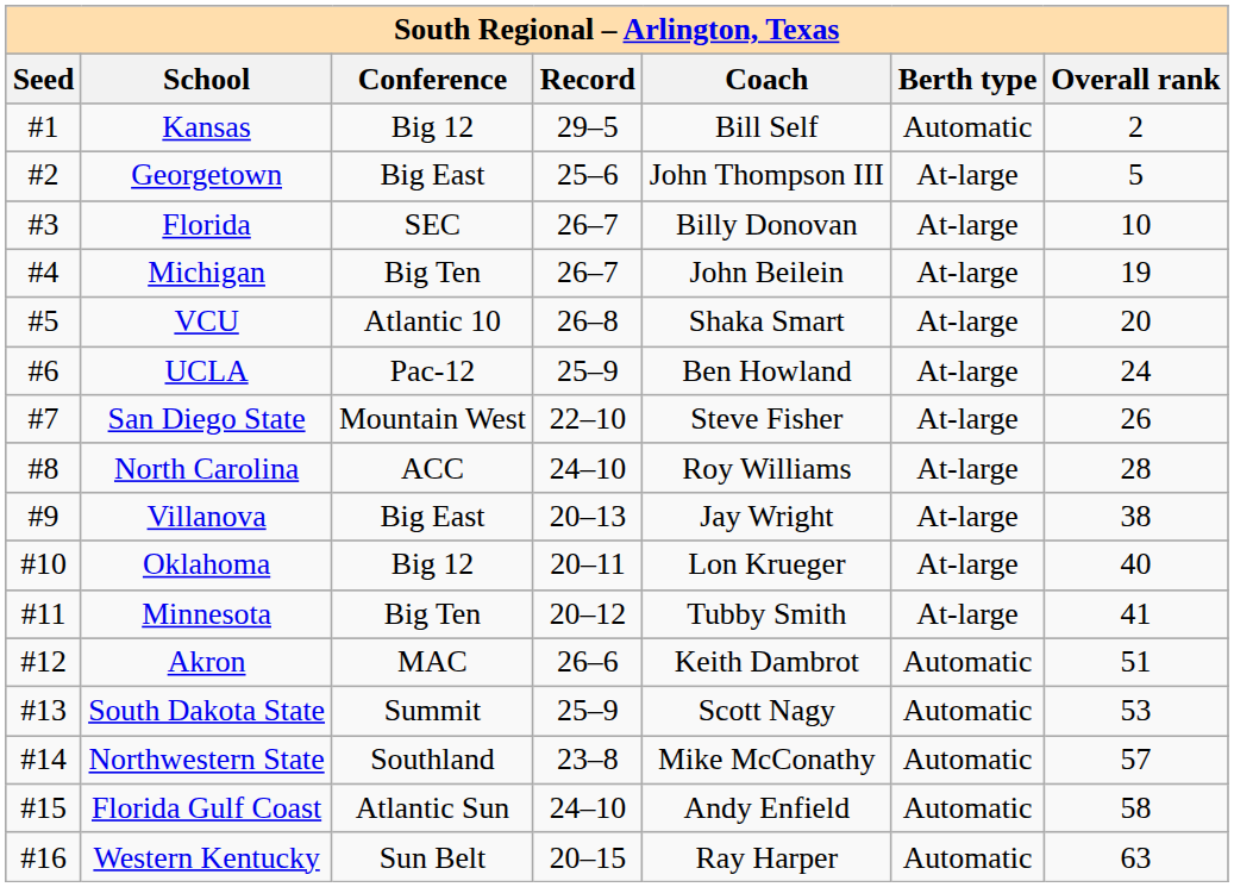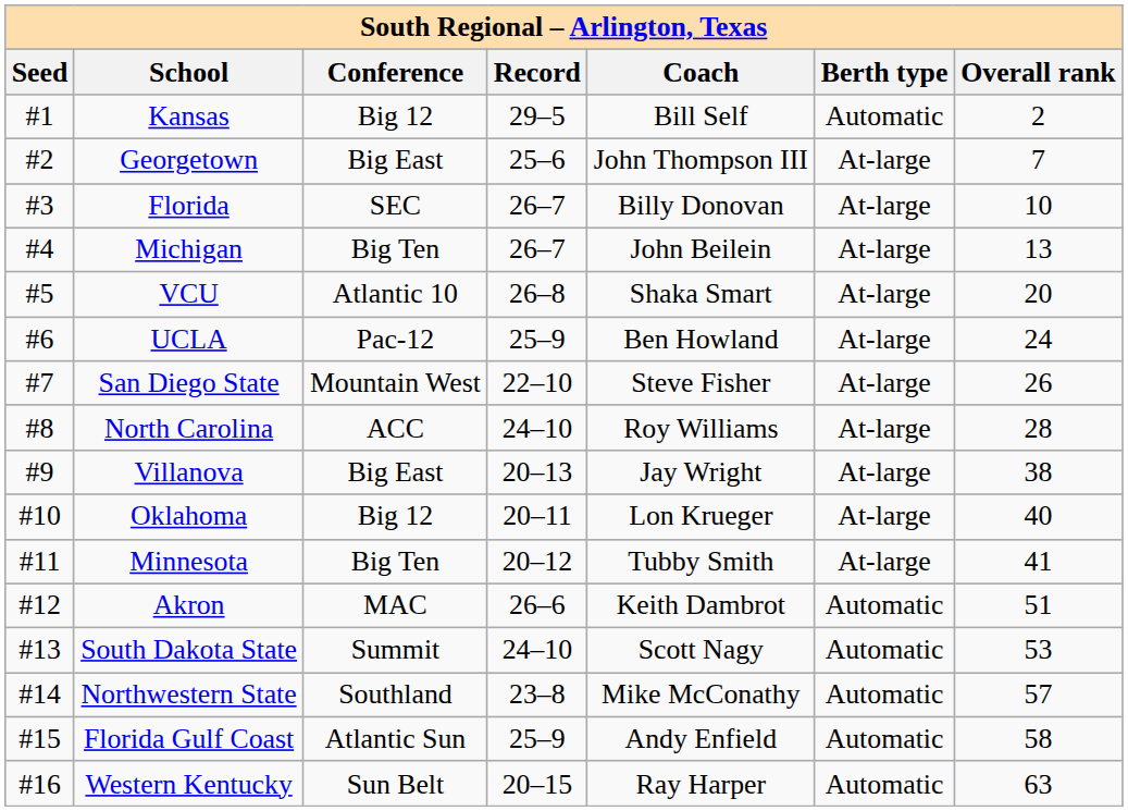 <table class="wikitable sortable" style="text-align: center;">
 <tr>
 <th colspan="7" style="background:#ffdead;">South Regional – <a href='#'>Arlington, Texas</a></th>
 </tr>
 <tr>
 <th>Seed</th>
 <th>School</th>
 <th>Conference</th>
 <th>Record</th>
 <th>Coach</th>
 <th>Berth type</th>
 <th>Overall rank</th>
 </tr>
 <tr>
 <td>#1</td>
 <td><a href='#'>Kansas</a></td>
 <td>Big 12</td>
 <td>29–5</td>
 <td>Bill Self</td>
 <td>Automatic</td>
 <td>2</td>
 </tr>
 <tr>
 <td>#2</td>
 <td><a href='#'>Georgetown</a></td>
 <td>Big East</td>
 <td>25–6</td>
 <td>John Thompson III</td>
 <td>At-large</td>
-<td>5</td>
+<td>7</td>
 </tr>
 <tr>
 <td>#3</td>
 <td><a href='#'>Florida</a></td>
 <td>SEC</td>
 <td>26–7</td>
 <td>Billy Donovan</td>
 <td>At-large</td>
 <td>10</td>
 </tr>
 <tr>
 <td>#4</td>
 <td><a href='#'>Michigan</a></td>
 <td>Big Ten</td>
 <td>26–7</td>
 <td>John Beilein</td>
 <td>At-large</td>
-<td>19</td>
+<td>13</td>
 </tr>
 <tr>
 <td>#5</td>
 <td><a href='#'>VCU</a></td>
 <td>Atlantic 10</td>
 <td>26–8</td>
 <td>Shaka Smart</td>
 <td>At-large</td>
 <td>20</td>
 </tr>
 <tr>
 <td>#6</td>
 <td><a href='#'>UCLA</a></td>
 <td>Pac-12</td>
 <td>25–9</td>
 <td>Ben Howland</td>
 <td>At-large</td>
 <td>24</td>
 </tr>
 <tr>
 <td>#7</td>
 <td><a href='#'>San Diego State</a></td>
 <td>Mountain West</td>
 <td>22–10</td>
 <td>Steve Fisher</td>
 <td>At-large</td>
 <td>26</td>
 </tr>
 <tr>
 <td>#8</td>
 <td><a href='#'>North Carolina</a></td>
 <td>ACC</td>
 <td>24–10</td>
 <td>Roy Williams</td>
 <td>At-large</td>
 <td>28</td>
 </tr>
 <tr>
 <td>#9</td>
 <td><a href='#'>Villanova</a></td>
 <td>Big East</td>
 <td>20–13</td>
 <td>Jay Wright</td>
 <td>At-large</td>
 <td>38</td>
 </tr>
 <tr>
 <td>#10</td>
 <td><a href='#'>Oklahoma</a></td>
 <td>Big 12</td>
 <td>20–11</td>
 <td>Lon Krueger</td>
 <td>At-large</td>
 <td>40</td>
 </tr>
 <tr>
 <td>#11</td>
 <td><a href='#'>Minnesota</a></td>
 <td>Big Ten</td>
 <td>20–12</td>
 <td>Tubby Smith</td>
 <td>At-large</td>
 <td>41</td>
 </tr>
 <tr>
 <td>#12</td>
 <td><a href='#'>Akron</a></td>
 <td>MAC</td>
 <td>26–6</td>
 <td>Keith Dambrot</td>
 <td>Automatic</td>
 <td>51</td>
 </tr>
 <tr>
 <td>#13</td>
 <td><a href='#'>South Dakota State</a></td>
 <td>Summit</td>
-<td>25–9</td>
+<td>24–10</td>
 <td>Scott Nagy</td>
 <td>Automatic</td>
 <td>53</td>
 </tr>
 <tr>
 <td>#14</td>
 <td><a href='#'>Northwestern State</a></td>
 <td>Southland</td>
 <td>23–8</td>
 <td>Mike McConathy</td>
 <td>Automatic</td>
 <td>57</td>
 </tr>
 <tr>
 <td>#15</td>
 <td><a href='#'>Florida Gulf Coast</a></td>
 <td>Atlantic Sun</td>
-<td>24–10</td>
+<td>25–9</td>
 <td>Andy Enfield</td>
 <td>Automatic</td>
 <td>58</td>
 </tr>
 <tr>
 <td>#16</td>
 <td><a href='#'>Western Kentucky</a></td>
 <td>Sun Belt</td>
 <td>20–15</td>
 <td>Ray Harper</td>
 <td>Automatic</td>
 <td>63</td>
 </tr>
 </table>
